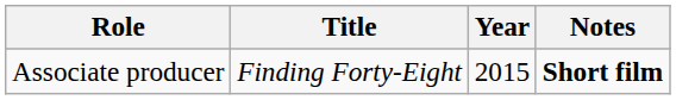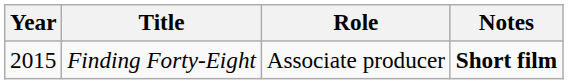 <table class="wikitable sortable">
 <tr>
+<th>Year</th>
+<th>Title</th>
 <th>Role</th>
-<th>Title</th>
-<th>Year</th>
 <th class="unsortable">Notes</th>
 </tr>
 <tr>
+<td>2015</td>
+<td><em>Finding Forty-Eight</em></td>
 <td>Associate producer</td>
-<td><em>Finding Forty-Eight</em></td>
-<td>2015</td>
 <td><strong>Short film</strong></td>
 </tr>
 </table>
